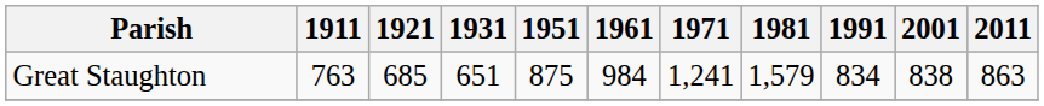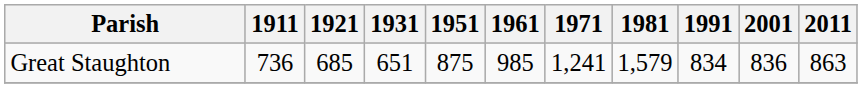 <table class="wikitable" style="text-align:center;">
 <tr>
 <th width="150">Parish<br></th>
 <th width="30">1911<br></th>
 <th width="30">1921<br></th>
 <th width="30">1931<br></th>
 <th width="30">1951<br></th>
 <th width="30">1961<br></th>
 <th width="30">1971<br></th>
 <th width="30">1981<br></th>
 <th width="30">1991<br></th>
 <th width="30">2001<br></th>
 <th width="30">2011 <br></th>
 </tr>
 <tr>
 <td align=left>Great Staughton</td>
-<td align="center">763</td>
+<td align="center">736</td>
 <td align="center">685</td>
 <td align="center">651</td>
 <td align="center">875</td>
-<td align="center">984</td>
+<td align="center">985</td>
 <td align="center">1,241</td>
 <td align="center">1,579</td>
 <td align="center">834</td>
-<td align="center">838</td>
+<td align="center">836</td>
 <td align="center">863</td>
 </tr>
 <tr>
 </tr>
 </table>
